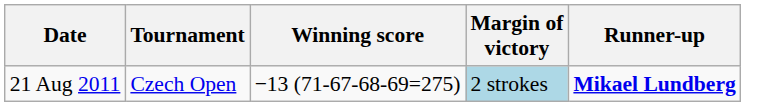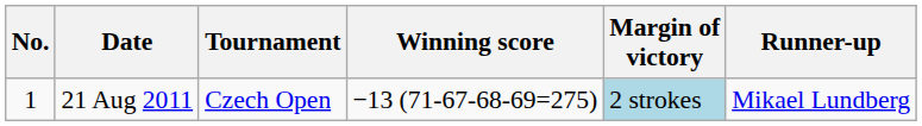 <table class="wikitable" style="font-size:95%;">
 <tr>
+<th>No.</th>
 <th>Date</th>
 <th>Tournament</th>
 <th>Winning score</th>
 <th>Margin of<br>victory</th>
 <th>Runner-up</th>
 </tr>
 <tr>
+<td align=center>1</td>
 <td align=right>21 Aug <a href='#'>2011</a></td>
 <td><a href='#'>Czech Open</a></td>
 <td>−13 (71-67-68-69=275)</td>
 <td style="background: lightblue;">2 strokes</td>
-<td><strong> <a href='#'>Mikael Lundberg</a></strong></td>
+<td> <a href='#'>Mikael Lundberg</a></td>
 </tr>
 </table>
